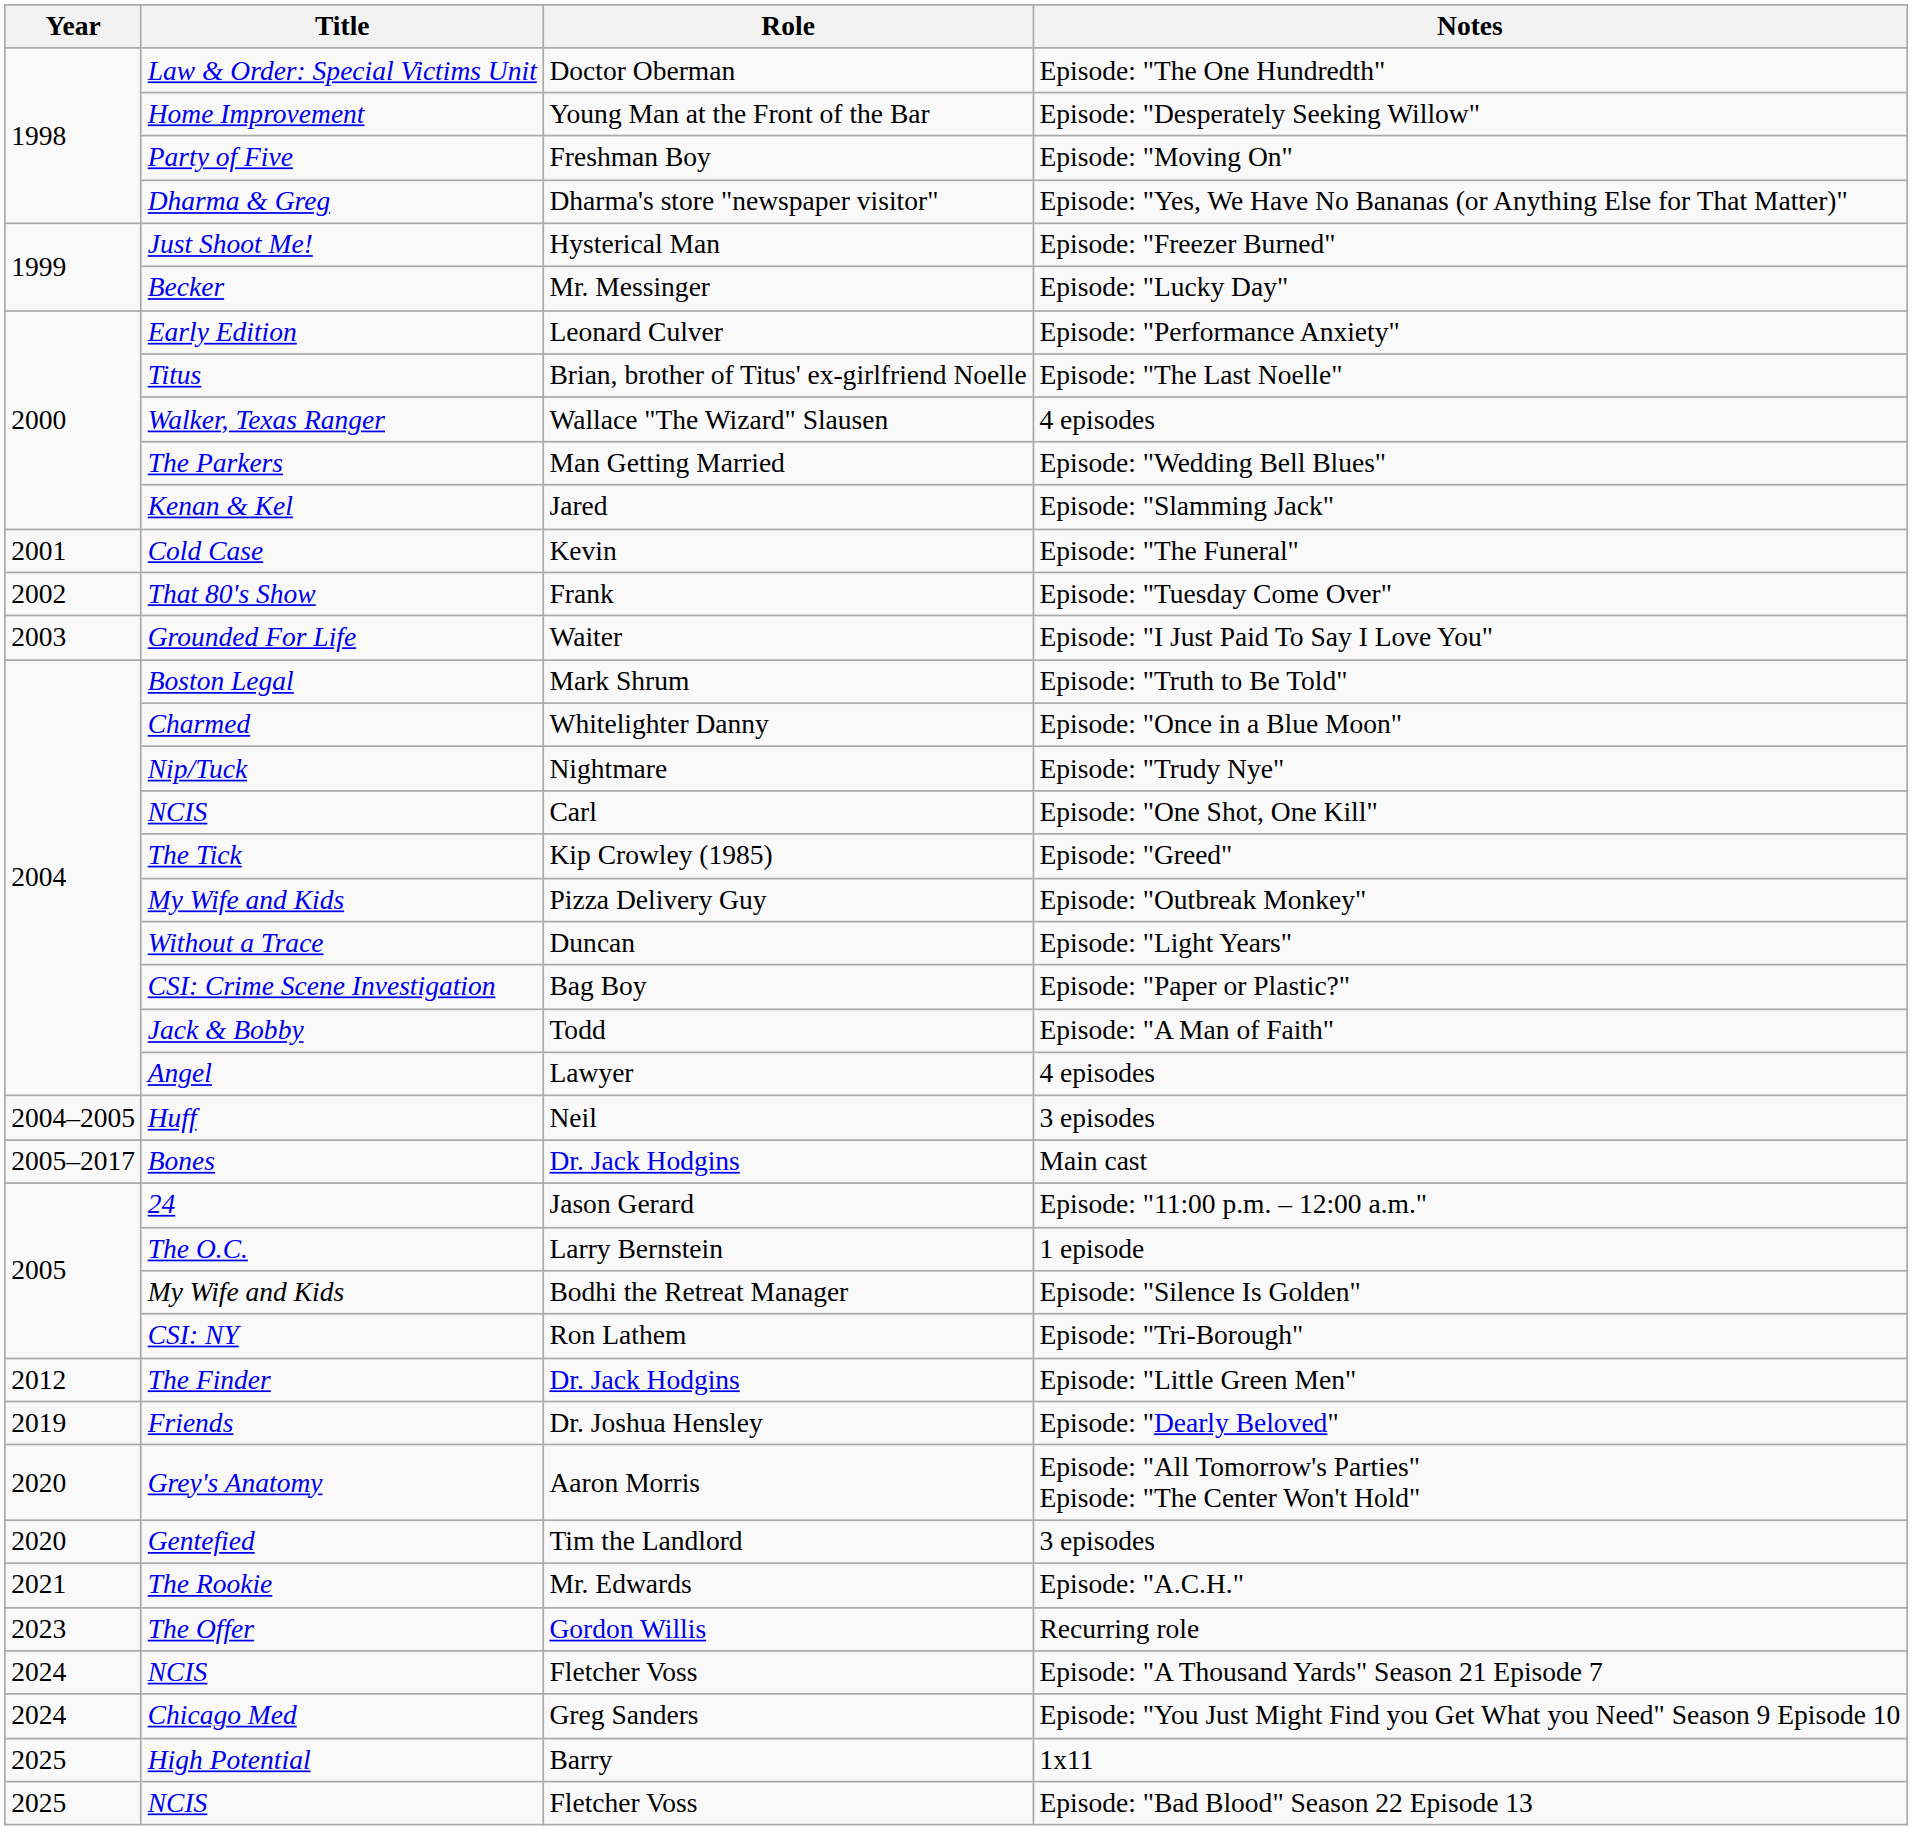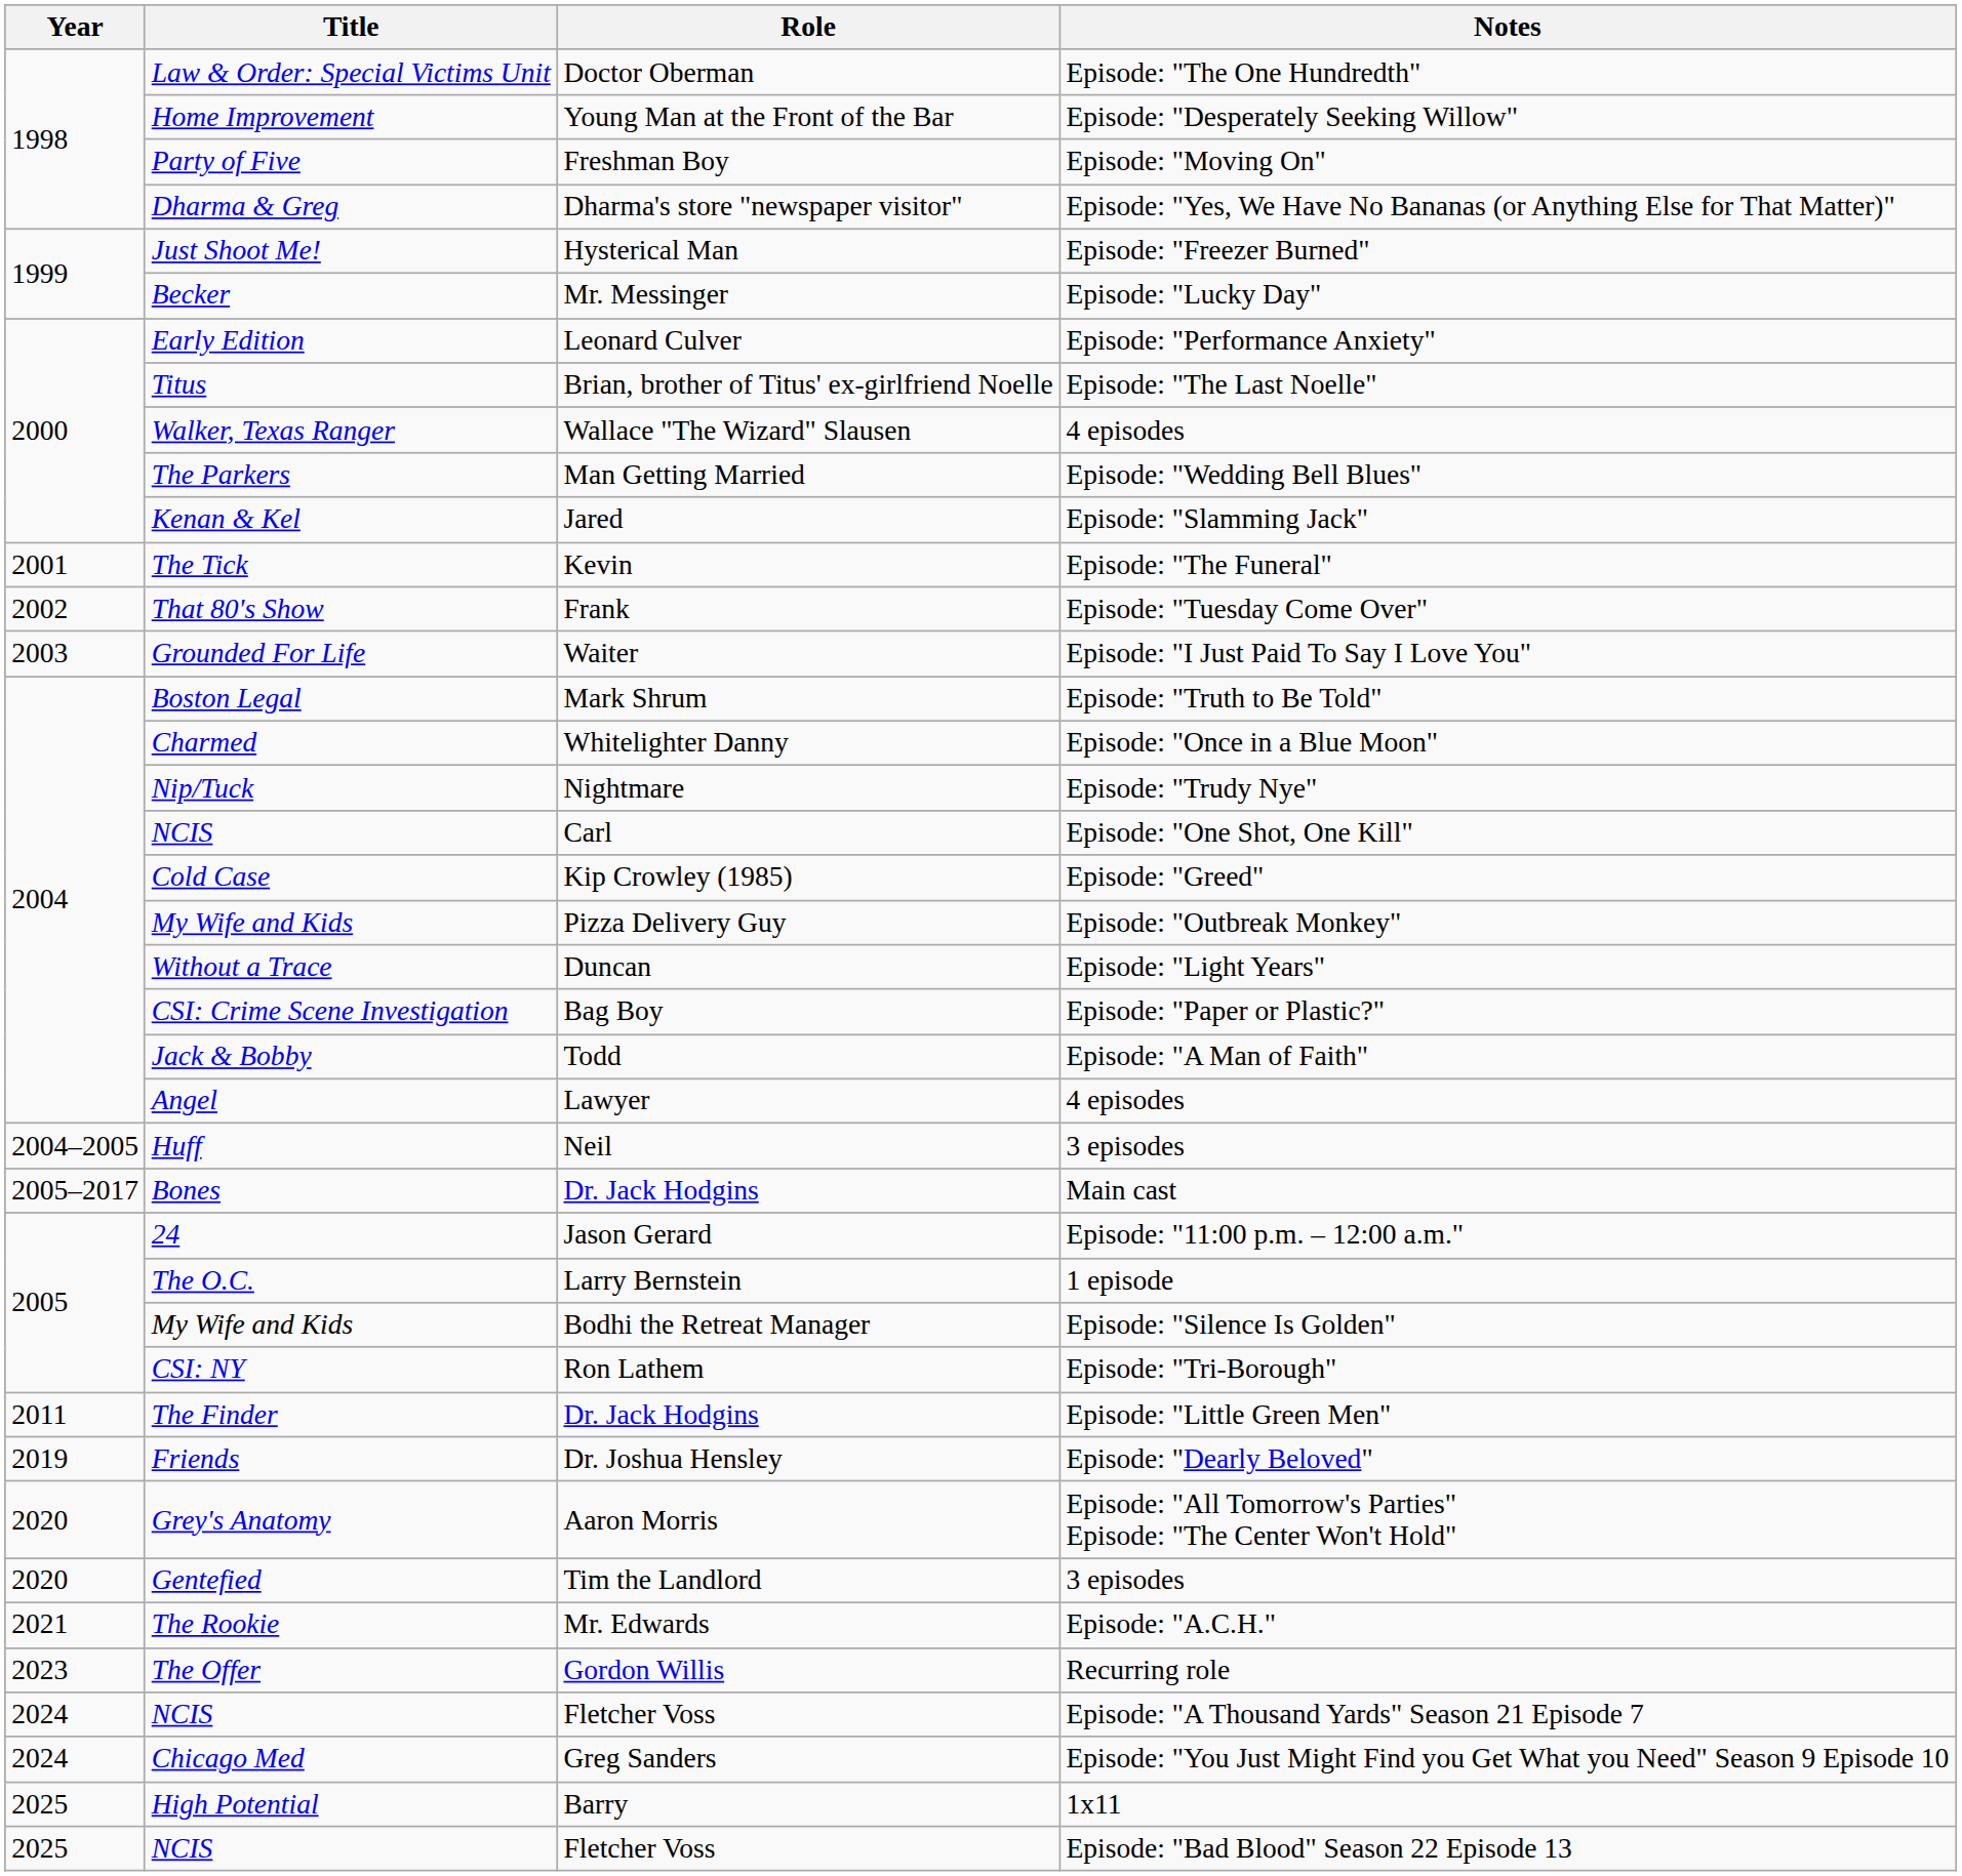 <table class="wikitable sortable">
 <tr>
 <th>Year</th>
 <th>Title</th>
 <th>Role</th>
 <th class="unsortable">Notes</th>
 </tr>
 <tr>
 <td rowspan="4">1998</td>
 <td><em><a href='#'>Law & Order: Special Victims Unit</a></em></td>
 <td>Doctor Oberman</td>
 <td>Episode: "The One Hundredth"</td>
 </tr>
 <tr>
 <td><em><a href='#'>Home Improvement</a></em></td>
 <td>Young Man at the Front of the Bar</td>
 <td>Episode: "Desperately Seeking Willow"</td>
 </tr>
 <tr>
 <td><em><a href='#'>Party of Five</a></em></td>
 <td>Freshman Boy</td>
 <td>Episode: "Moving On"</td>
 </tr>
 <tr>
 <td><em><a href='#'>Dharma & Greg</a></em></td>
 <td>Dharma's store "newspaper visitor"</td>
 <td>Episode: "Yes, We Have No Bananas (or Anything Else for That Matter)"</td>
 </tr>
 <tr>
 <td rowspan="2">1999</td>
 <td><em><a href='#'>Just Shoot Me!</a></em></td>
 <td>Hysterical Man</td>
 <td>Episode: "Freezer Burned"</td>
 </tr>
 <tr>
 <td><em><a href='#'>Becker</a></em></td>
 <td>Mr. Messinger</td>
 <td>Episode: "Lucky Day"</td>
 </tr>
 <tr>
 <td rowspan="5">2000</td>
 <td><em><a href='#'>Early Edition</a></em></td>
 <td>Leonard Culver</td>
 <td>Episode: "Performance Anxiety"</td>
 </tr>
 <tr>
 <td><em><a href='#'>Titus</a></em></td>
 <td>Brian, brother of Titus' ex-girlfriend Noelle</td>
 <td>Episode: "The Last Noelle"</td>
 </tr>
 <tr>
 <td><em><a href='#'>Walker, Texas Ranger</a></em></td>
 <td>Wallace "The Wizard" Slausen</td>
 <td>4 episodes</td>
 </tr>
 <tr>
 <td><em><a href='#'>The Parkers</a></em></td>
 <td>Man Getting Married</td>
 <td>Episode: "Wedding Bell Blues"</td>
 </tr>
 <tr>
 <td><em><a href='#'>Kenan & Kel</a></em></td>
 <td>Jared</td>
 <td>Episode: "Slamming Jack"</td>
 </tr>
 <tr>
 <td>2001</td>
-<td><em><a href='#'>Cold Case</a></em></td>
+<td><em><a href='#'>The Tick</a></em></td>
 <td>Kevin</td>
 <td>Episode: "The Funeral"</td>
 </tr>
 <tr>
 <td>2002</td>
 <td><em><a href='#'>That 80's Show</a></em></td>
 <td>Frank</td>
 <td>Episode: "Tuesday Come Over"</td>
 </tr>
 <tr>
 <td>2003</td>
 <td><em><a href='#'>Grounded For Life</a></em></td>
 <td>Waiter</td>
 <td>Episode: "I Just Paid To Say I Love You"</td>
 </tr>
 <tr>
 <td rowspan="10">2004</td>
 <td><em><a href='#'>Boston Legal</a></em></td>
 <td>Mark Shrum</td>
 <td>Episode: "Truth to Be Told"</td>
 </tr>
 <tr>
 <td><em><a href='#'>Charmed</a></em></td>
 <td>Whitelighter Danny</td>
 <td>Episode: "Once in a Blue Moon"</td>
 </tr>
 <tr>
 <td><em><a href='#'>Nip/Tuck</a></em></td>
 <td>Nightmare</td>
 <td>Episode: "Trudy Nye"</td>
 </tr>
 <tr>
 <td><em><a href='#'>NCIS</a></em></td>
 <td>Carl</td>
 <td>Episode: "One Shot, One Kill"</td>
 </tr>
 <tr>
-<td><em><a href='#'>The Tick</a></em></td>
+<td><em><a href='#'>Cold Case</a></em></td>
 <td>Kip Crowley (1985)</td>
 <td>Episode: "Greed"</td>
 </tr>
 <tr>
 <td><em><a href='#'>My Wife and Kids</a></em></td>
 <td>Pizza Delivery Guy</td>
 <td>Episode: "Outbreak Monkey"</td>
 </tr>
 <tr>
 <td><em><a href='#'>Without a Trace</a></em></td>
 <td>Duncan</td>
 <td>Episode: "Light Years"</td>
 </tr>
 <tr>
 <td><em><a href='#'>CSI: Crime Scene Investigation</a></em></td>
 <td>Bag Boy</td>
 <td>Episode: "Paper or Plastic?"</td>
 </tr>
 <tr>
 <td><em><a href='#'>Jack & Bobby</a></em></td>
 <td>Todd</td>
 <td>Episode: "A Man of Faith"</td>
 </tr>
 <tr>
 <td><em><a href='#'>Angel</a></em></td>
 <td>Lawyer</td>
 <td>4 episodes</td>
 </tr>
 <tr>
 <td>2004–2005</td>
 <td><em><a href='#'>Huff</a></em></td>
 <td>Neil</td>
 <td>3 episodes</td>
 </tr>
 <tr>
 <td>2005–2017</td>
 <td><em><a href='#'>Bones</a></em></td>
 <td><a href='#'>Dr. Jack Hodgins</a></td>
 <td>Main cast</td>
 </tr>
 <tr>
 <td rowspan="4">2005</td>
 <td><em><a href='#'>24</a></em></td>
 <td>Jason Gerard</td>
 <td>Episode: "11:00 p.m. – 12:00 a.m."</td>
 </tr>
 <tr>
 <td><em><a href='#'>The O.C.</a></em></td>
 <td>Larry Bernstein</td>
 <td>1 episode</td>
 </tr>
 <tr>
 <td><em>My Wife and Kids</em></td>
 <td>Bodhi the Retreat Manager</td>
 <td>Episode: "Silence Is Golden"</td>
 </tr>
 <tr>
 <td><em><a href='#'>CSI: NY</a></em></td>
 <td>Ron Lathem</td>
 <td>Episode: "Tri-Borough"</td>
 </tr>
 <tr>
-<td>2012</td>
+<td>2011</td>
 <td><em><a href='#'>The Finder</a></em></td>
 <td><a href='#'>Dr. Jack Hodgins</a></td>
 <td>Episode: "Little Green Men"</td>
 </tr>
 <tr>
 <td>2019</td>
 <td><em><a href='#'>Friends</a></em></td>
 <td>Dr. Joshua Hensley</td>
 <td>Episode: "<a href='#'>Dearly Beloved</a>"</td>
 </tr>
 <tr>
 <td>2020</td>
 <td><em><a href='#'>Grey's Anatomy</a></em></td>
 <td>Aaron Morris</td>
 <td>Episode: "All Tomorrow's Parties"<br>Episode: "The Center Won't Hold"</td>
 </tr>
 <tr>
 <td>2020</td>
 <td><em><a href='#'>Gentefied</a></em></td>
 <td>Tim the Landlord</td>
 <td>3 episodes</td>
 </tr>
 <tr>
 <td>2021</td>
 <td><em><a href='#'>The Rookie</a></em></td>
 <td>Mr. Edwards</td>
 <td>Episode: "A.C.H."</td>
 </tr>
 <tr>
 <td>2023</td>
 <td><em><a href='#'>The Offer</a></em></td>
 <td><a href='#'>Gordon Willis</a></td>
 <td>Recurring role</td>
 </tr>
 <tr>
 <td>2024</td>
 <td><em><a href='#'>NCIS</a></em></td>
 <td>Fletcher Voss</td>
 <td>Episode: "A Thousand Yards" Season 21 Episode 7</td>
 </tr>
 <tr>
 <td>2024</td>
 <td><em><a href='#'>Chicago Med</a></em></td>
 <td>Greg Sanders</td>
 <td>Episode: "You Just Might Find you Get What you Need" Season 9 Episode 10</td>
 </tr>
 <tr>
 <td>2025</td>
 <td><em><a href='#'>High Potential</a></em></td>
 <td>Barry</td>
 <td>1x11</td>
 </tr>
 <tr>
 <td>2025</td>
 <td><em><a href='#'>NCIS</a></em></td>
 <td>Fletcher Voss</td>
 <td>Episode: "Bad Blood" Season 22 Episode 13</td>
 </tr>
 </table>
